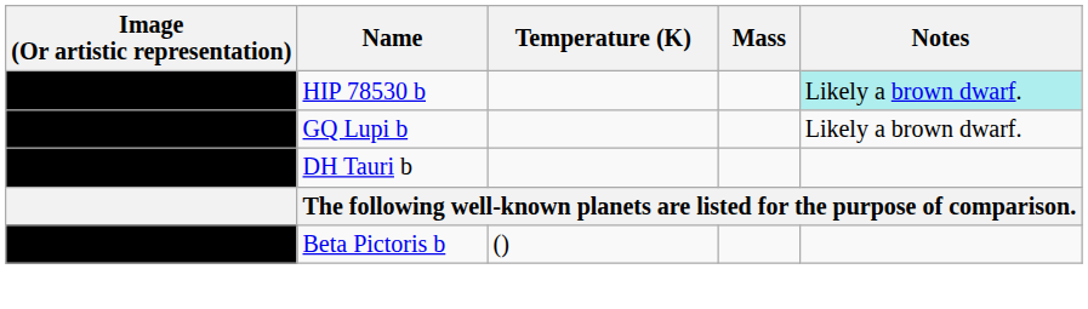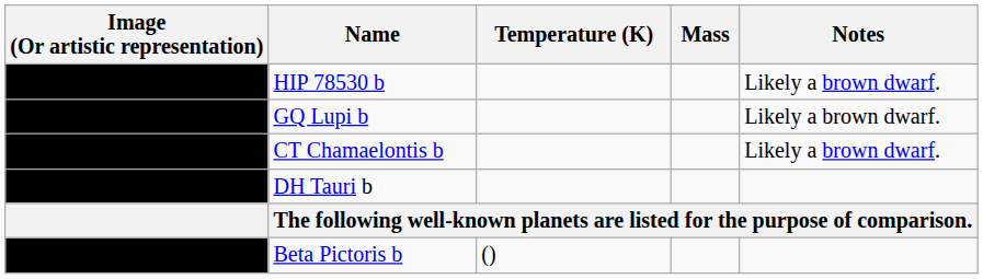 <table class="wikitable sortable article-table">
 <tr>
 <th>Image<br>(Or artistic representation)</th>
 <th>Name</th>
 <th>Temperature (K)</th>
 <th>Mass</th>
 <th>Notes</th>
 </tr>
 <tr>
 <td style="background:#000000;"></td>
 <td><a href='#'>HIP 78530 b</a></td>
 <td></td>
 <td></td>
-<td style="background: paleturquoise;">Likely a <a href='#'>brown dwarf</a>.</td>
+<td>Likely a <a href='#'>brown dwarf</a>.</td>
 </tr>
 <tr>
 <td style="background:#000000;"></td>
 <td><a href='#'>GQ Lupi b</a></td>
 <td></td>
 <td></td>
 <td> Likely a brown dwarf.</td>
+</tr>
+<tr>
+<td style="background:#000000;"></td>
+<td><a href='#'>CT Chamaelontis b</a></td>
+<td></td>
+<td></td>
+<td>Likely a  <a href='#'>brown dwarf</a>.</td>
 </tr>
 <tr>
 <td style="background:#000000;"></td>
 <td><a href='#'>DH Tauri</a> b</td>
 <td></td>
 <td></td>
 <td></td>
 </tr>
 <tr>
 <th></th>
 <th colspan="4">The following well-known planets are listed for the purpose of comparison.</th>
 </tr>
 <tr>
 <td style="background:#000000;"></td>
 <td><a href='#'>Beta Pictoris b</a></td>
 <td> ()</td>
 <td></td>
 <td></td>
 </tr>
 </table>
